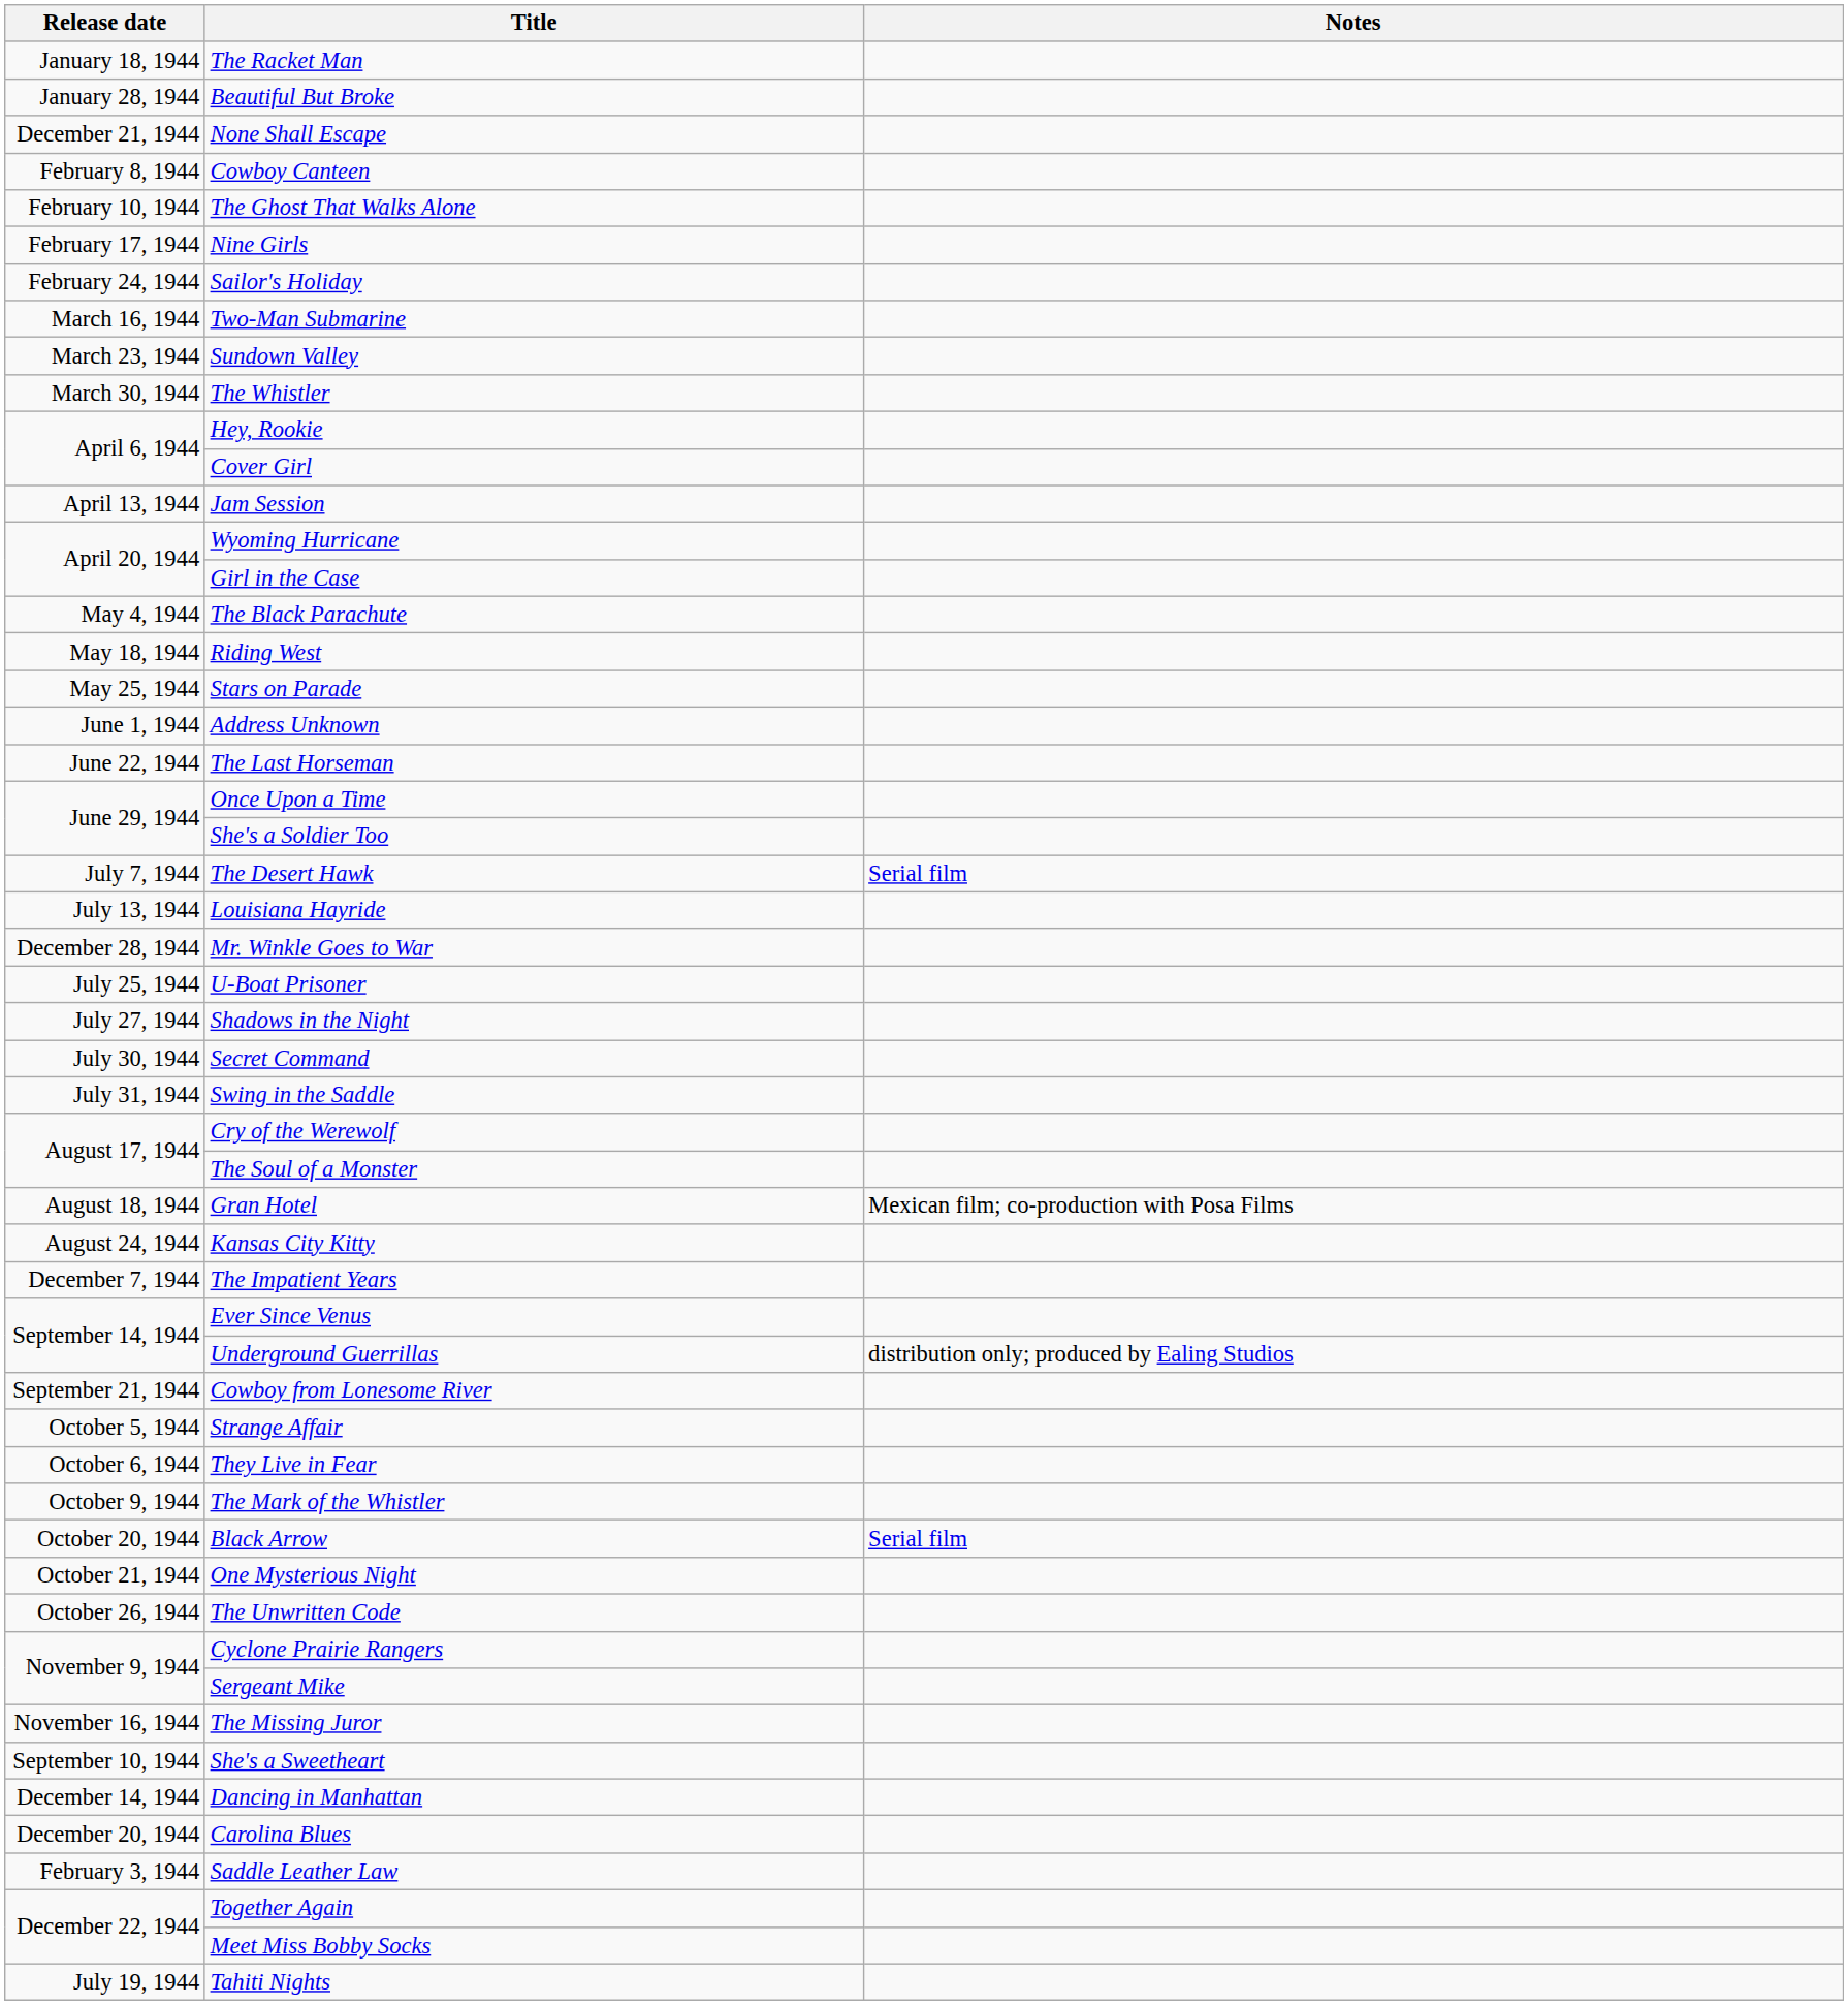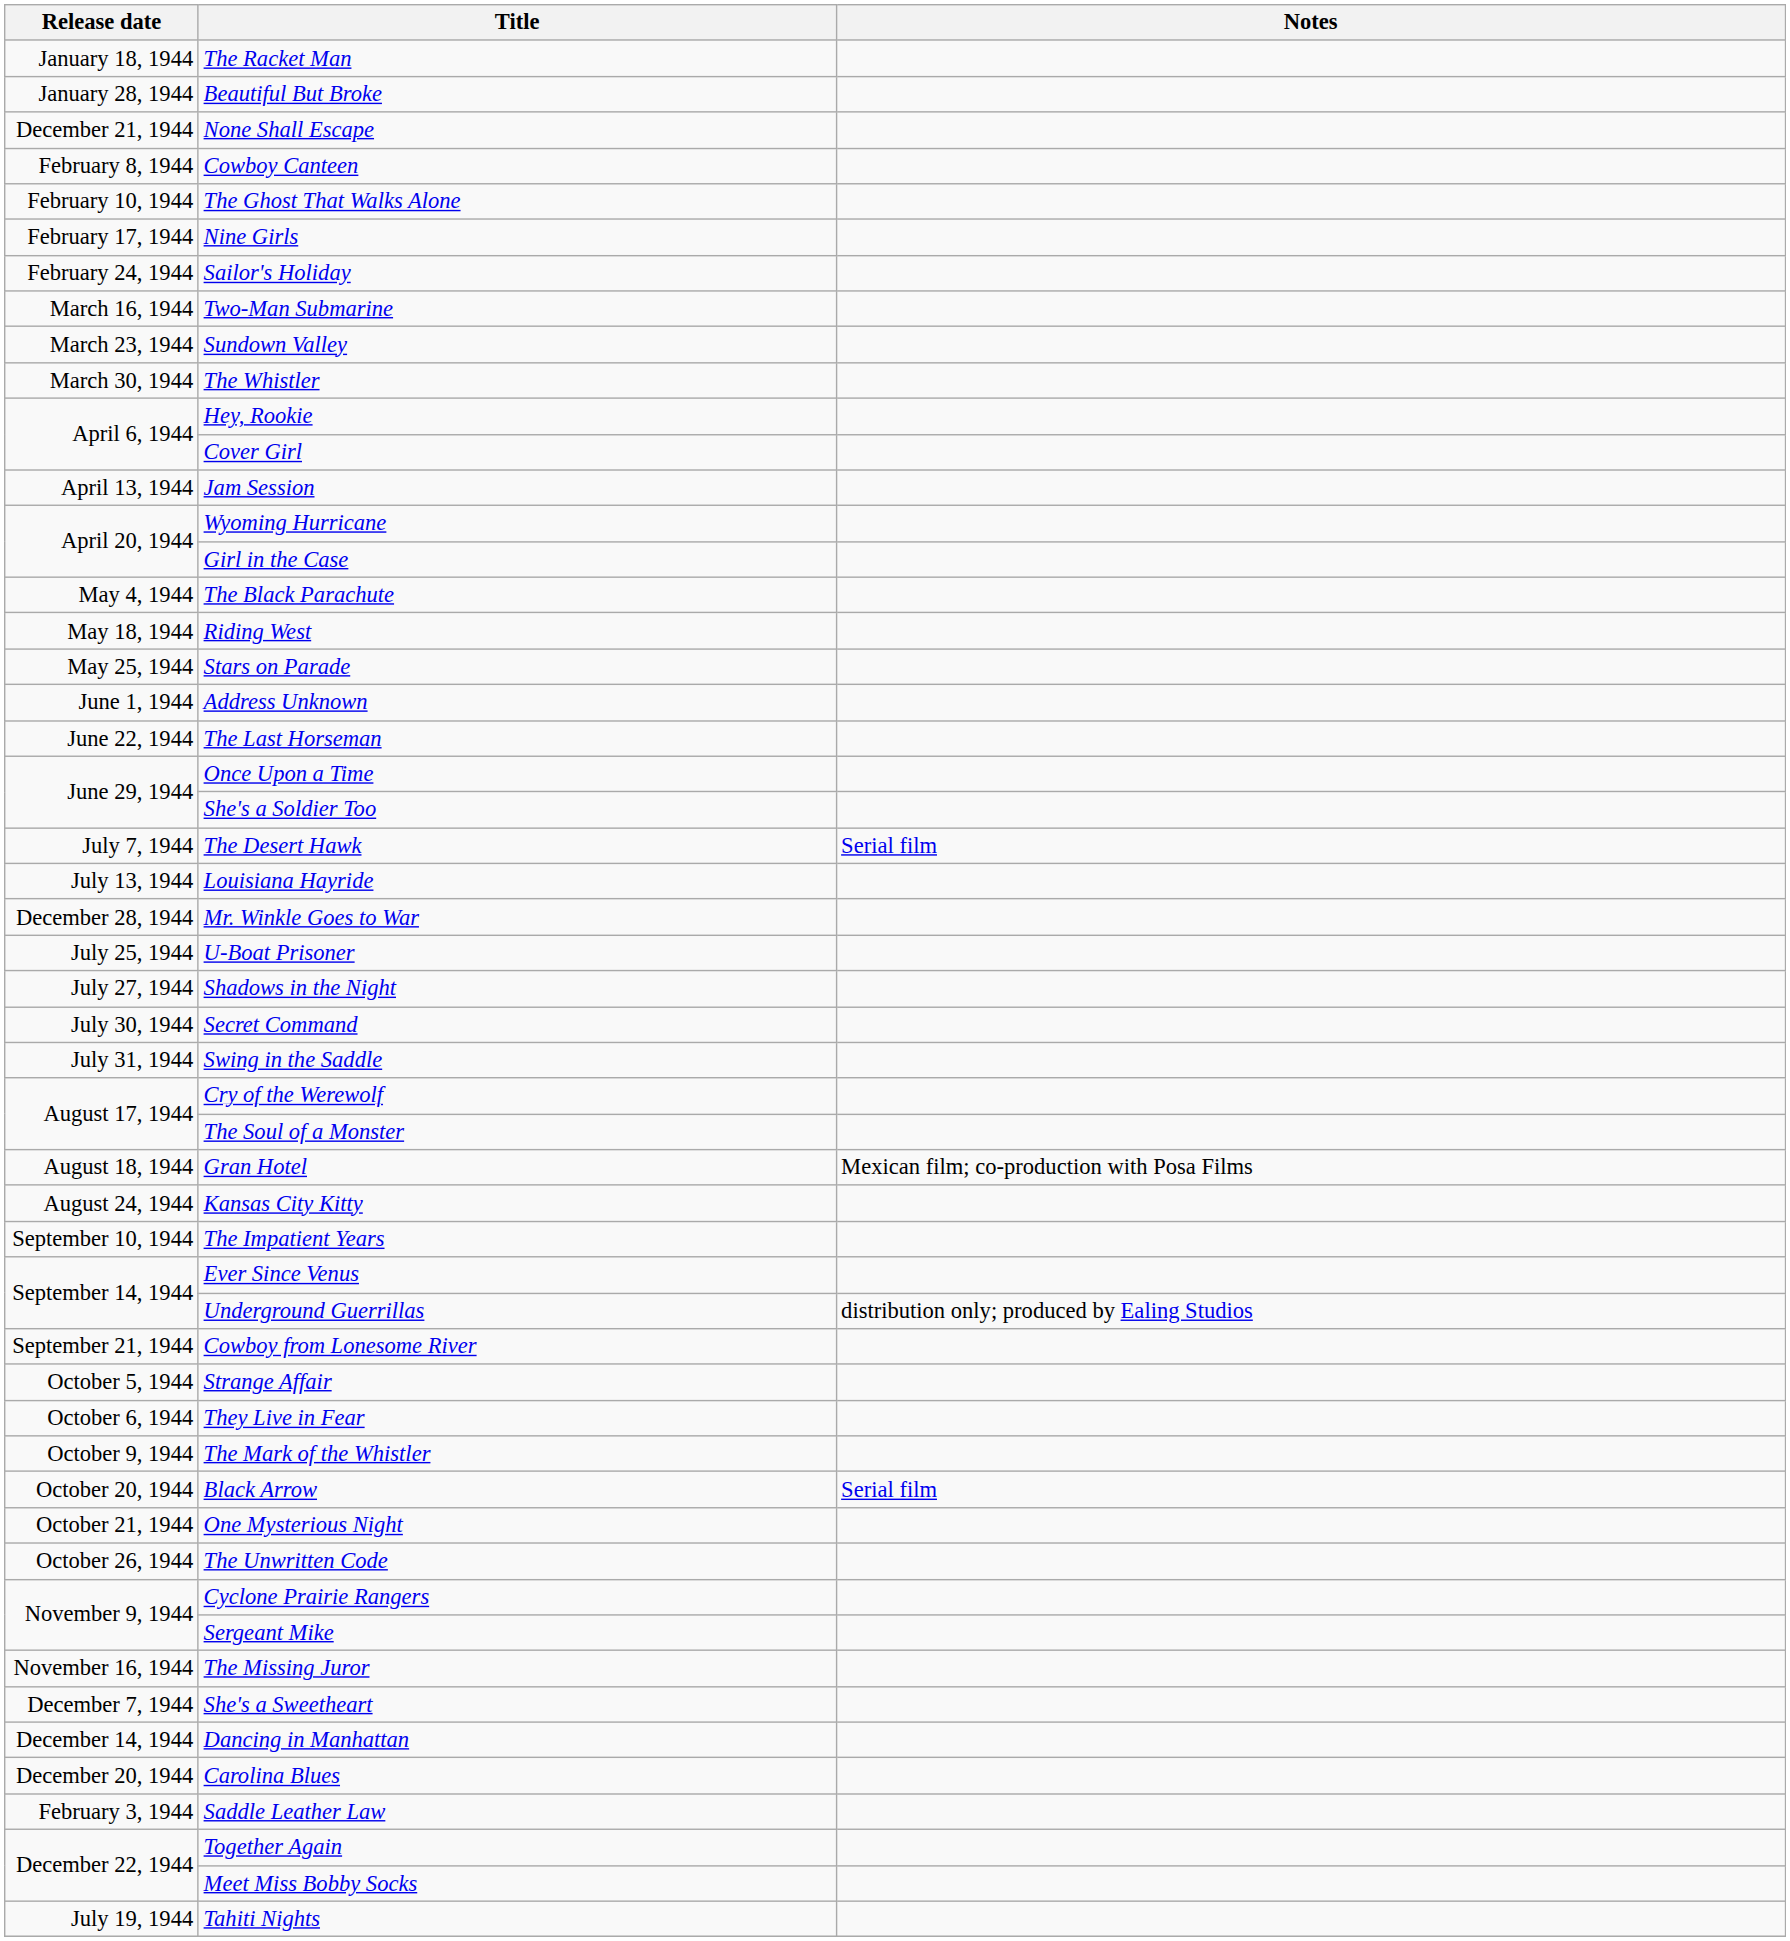 <table class="wikitable sortable" style="width:100%;">
 <tr>
 <th scope="col" style="width:130px;">Release date</th>
 <th>Title</th>
 <th>Notes</th>
 </tr>
 <tr>
 <td style="text-align:right;">January 18, 1944</td>
 <td><em><a href='#'>The Racket Man</a></em></td>
 <td></td>
 </tr>
 <tr>
 <td style="text-align:right;">January 28, 1944</td>
 <td><em><a href='#'>Beautiful But Broke</a></em></td>
 <td></td>
 </tr>
 <tr>
 <td style="text-align:right;">December 21, 1944</td>
 <td><em><a href='#'>None Shall Escape</a></em></td>
 <td></td>
 </tr>
 <tr>
 <td style="text-align:right;">February 8, 1944</td>
 <td><em><a href='#'>Cowboy Canteen</a></em></td>
 <td></td>
 </tr>
 <tr>
 <td style="text-align:right;">February 10, 1944</td>
 <td><em><a href='#'>The Ghost That Walks Alone</a></em></td>
 <td></td>
 </tr>
 <tr>
 <td style="text-align:right;">February 17, 1944</td>
 <td><em><a href='#'>Nine Girls</a></em></td>
 <td></td>
 </tr>
 <tr>
 <td style="text-align:right;">February 24, 1944</td>
 <td><em><a href='#'>Sailor's Holiday</a></em></td>
 <td></td>
 </tr>
 <tr>
 <td style="text-align:right;">March 16, 1944</td>
 <td><em><a href='#'>Two-Man Submarine</a></em></td>
 <td></td>
 </tr>
 <tr>
 <td style="text-align:right;">March 23, 1944</td>
 <td><em><a href='#'>Sundown Valley</a></em></td>
 <td></td>
 </tr>
 <tr>
 <td style="text-align:right;">March 30, 1944</td>
 <td><em><a href='#'>The Whistler</a></em></td>
 <td></td>
 </tr>
 <tr>
 <td style="text-align:right;" rowspan="2">April 6, 1944</td>
 <td><em><a href='#'>Hey, Rookie</a></em></td>
 <td></td>
 </tr>
 <tr>
 <td><em><a href='#'>Cover Girl</a></em></td>
 <td></td>
 </tr>
 <tr>
 <td style="text-align:right;">April 13, 1944</td>
 <td><em><a href='#'>Jam Session</a></em></td>
 <td></td>
 </tr>
 <tr>
 <td style="text-align:right;" rowspan="2">April 20, 1944</td>
 <td><em><a href='#'>Wyoming Hurricane</a></em></td>
 <td></td>
 </tr>
 <tr>
 <td><em><a href='#'>Girl in the Case</a></em></td>
 <td></td>
 </tr>
 <tr>
 <td style="text-align:right;">May 4, 1944</td>
 <td><em><a href='#'>The Black Parachute</a></em></td>
 <td></td>
 </tr>
 <tr>
 <td style="text-align:right;">May 18, 1944</td>
 <td><em><a href='#'>Riding West</a></em></td>
 <td></td>
 </tr>
 <tr>
 <td style="text-align:right;">May 25, 1944</td>
 <td><em><a href='#'>Stars on Parade</a></em></td>
 <td></td>
 </tr>
 <tr>
 <td style="text-align:right;">June 1, 1944</td>
 <td><em><a href='#'>Address Unknown</a></em></td>
 <td></td>
 </tr>
 <tr>
 <td style="text-align:right;">June 22, 1944</td>
 <td><em><a href='#'>The Last Horseman</a></em></td>
 <td></td>
 </tr>
 <tr>
 <td style="text-align:right;" rowspan="2">June 29, 1944</td>
 <td><em><a href='#'>Once Upon a Time</a></em></td>
 <td></td>
 </tr>
 <tr>
 <td><em><a href='#'>She's a Soldier Too</a></em></td>
 <td></td>
 </tr>
 <tr>
 <td style="text-align:right;">July 7, 1944</td>
 <td><em><a href='#'>The Desert Hawk</a></em></td>
 <td><a href='#'>Serial film</a></td>
 </tr>
 <tr>
 <td style="text-align:right;">July 13, 1944</td>
 <td><em><a href='#'>Louisiana Hayride</a></em></td>
 <td></td>
 </tr>
 <tr>
 <td style="text-align:right;">December 28, 1944</td>
 <td><em><a href='#'>Mr. Winkle Goes to War</a></em></td>
 <td></td>
 </tr>
 <tr>
 <td style="text-align:right;">July 25, 1944</td>
 <td><em><a href='#'>U-Boat Prisoner</a></em></td>
 <td></td>
 </tr>
 <tr>
 <td style="text-align:right;">July 27, 1944</td>
 <td><em><a href='#'>Shadows in the Night</a></em></td>
 <td></td>
 </tr>
 <tr>
 <td style="text-align:right;">July 30, 1944</td>
 <td><em><a href='#'>Secret Command</a></em></td>
 <td></td>
 </tr>
 <tr>
 <td style="text-align:right;">July 31, 1944</td>
 <td><em><a href='#'>Swing in the Saddle</a></em></td>
 <td></td>
 </tr>
 <tr>
 <td style="text-align:right;" rowspan="2">August 17, 1944</td>
 <td><em><a href='#'>Cry of the Werewolf</a></em></td>
 <td></td>
 </tr>
 <tr>
 <td><em><a href='#'>The Soul of a Monster</a></em></td>
 <td></td>
 </tr>
 <tr>
 <td style="text-align:right;">August 18, 1944</td>
 <td><em><a href='#'>Gran Hotel</a></em></td>
 <td>Mexican film; co-production with Posa Films</td>
 </tr>
 <tr>
 <td style="text-align:right;">August 24, 1944</td>
 <td><em><a href='#'>Kansas City Kitty</a></em></td>
 <td></td>
 </tr>
 <tr>
-<td style="text-align:right;">December 7, 1944</td>
+<td style="text-align:right;">September 10, 1944</td>
 <td><em><a href='#'>The Impatient Years</a></em></td>
 <td></td>
 </tr>
 <tr>
 <td style="text-align:right;" rowspan="2">September 14, 1944</td>
 <td><em><a href='#'>Ever Since Venus</a></em></td>
 <td></td>
 </tr>
 <tr>
 <td><em><a href='#'>Underground Guerrillas</a></em></td>
 <td>distribution only; produced by <a href='#'>Ealing Studios</a></td>
 </tr>
 <tr>
 <td style="text-align:right;">September 21, 1944</td>
 <td><em><a href='#'>Cowboy from Lonesome River</a></em></td>
 <td></td>
 </tr>
 <tr>
 <td style="text-align:right;">October 5, 1944</td>
 <td><em><a href='#'>Strange Affair</a></em></td>
 <td></td>
 </tr>
 <tr>
 <td style="text-align:right;">October 6, 1944</td>
 <td><em><a href='#'>They Live in Fear</a></em></td>
 <td></td>
 </tr>
 <tr>
 <td style="text-align:right;">October 9, 1944</td>
 <td><em><a href='#'>The Mark of the Whistler</a></em></td>
 <td></td>
 </tr>
 <tr>
 <td style="text-align:right;">October 20, 1944</td>
 <td><em><a href='#'>Black Arrow</a></em></td>
 <td><a href='#'>Serial film</a></td>
 </tr>
 <tr>
 <td style="text-align:right;">October 21, 1944</td>
 <td><em><a href='#'>One Mysterious Night</a></em></td>
 <td></td>
 </tr>
 <tr>
 <td style="text-align:right;">October 26, 1944</td>
 <td><em><a href='#'>The Unwritten Code</a></em></td>
 <td></td>
 </tr>
 <tr>
 <td style="text-align:right;" rowspan="2">November 9, 1944</td>
 <td><em><a href='#'>Cyclone Prairie Rangers</a></em></td>
 <td></td>
 </tr>
 <tr>
 <td><em><a href='#'>Sergeant Mike</a></em></td>
 <td></td>
 </tr>
 <tr>
 <td style="text-align:right;">November 16, 1944</td>
 <td><em><a href='#'>The Missing Juror</a></em></td>
 <td></td>
 </tr>
 <tr>
-<td style="text-align:right;">September 10, 1944</td>
+<td style="text-align:right;">December 7, 1944</td>
 <td><em><a href='#'>She's a Sweetheart</a></em></td>
 <td></td>
 </tr>
 <tr>
 <td style="text-align:right;">December 14, 1944</td>
 <td><em><a href='#'>Dancing in Manhattan</a></em></td>
 <td></td>
 </tr>
 <tr>
 <td style="text-align:right;">December 20, 1944</td>
 <td><em><a href='#'>Carolina Blues</a></em></td>
 <td></td>
 </tr>
 <tr>
 <td style="text-align:right;">February 3, 1944</td>
 <td><em><a href='#'>Saddle Leather Law</a></em></td>
 <td></td>
 </tr>
 <tr>
 <td style="text-align:right;" rowspan="2">December 22, 1944</td>
 <td><em><a href='#'>Together Again</a></em></td>
 <td></td>
 </tr>
 <tr>
 <td><em><a href='#'>Meet Miss Bobby Socks</a></em></td>
 <td></td>
 </tr>
 <tr>
 <td style="text-align:right;">July 19, 1944</td>
 <td><em><a href='#'>Tahiti Nights</a></em></td>
 <td></td>
 </tr>
 <tr>
 </tr>
 </table>
